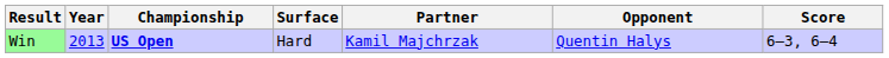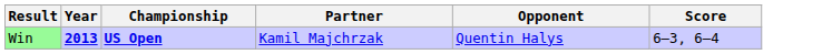 <table class="sortable wikitable">
 <tr>
 <th>Result</th>
 <th>Year</th>
 <th width=140>Championship</th>
-<th>Surface</th>
 <th width=180>Partner</th>
 <th width=180>Opponent</th>
 <th width=100>Score</th>
 </tr>
 <tr style="background:#ccf;">
 <td style="background:#98fb98;">Win</td>
-<td><a href='#'>2013</a></td>
+<td><strong><a href='#'>2013</a></strong></td>
 <td><strong><a href='#'>US Open</a></strong></td>
-<td>Hard</td>
 <td> <a href='#'>Kamil Majchrzak</a></td>
 <td> <a href='#'>Quentin Halys</a><br></td>
 <td>6–3, 6–4</td>
 </tr>
 </table>
